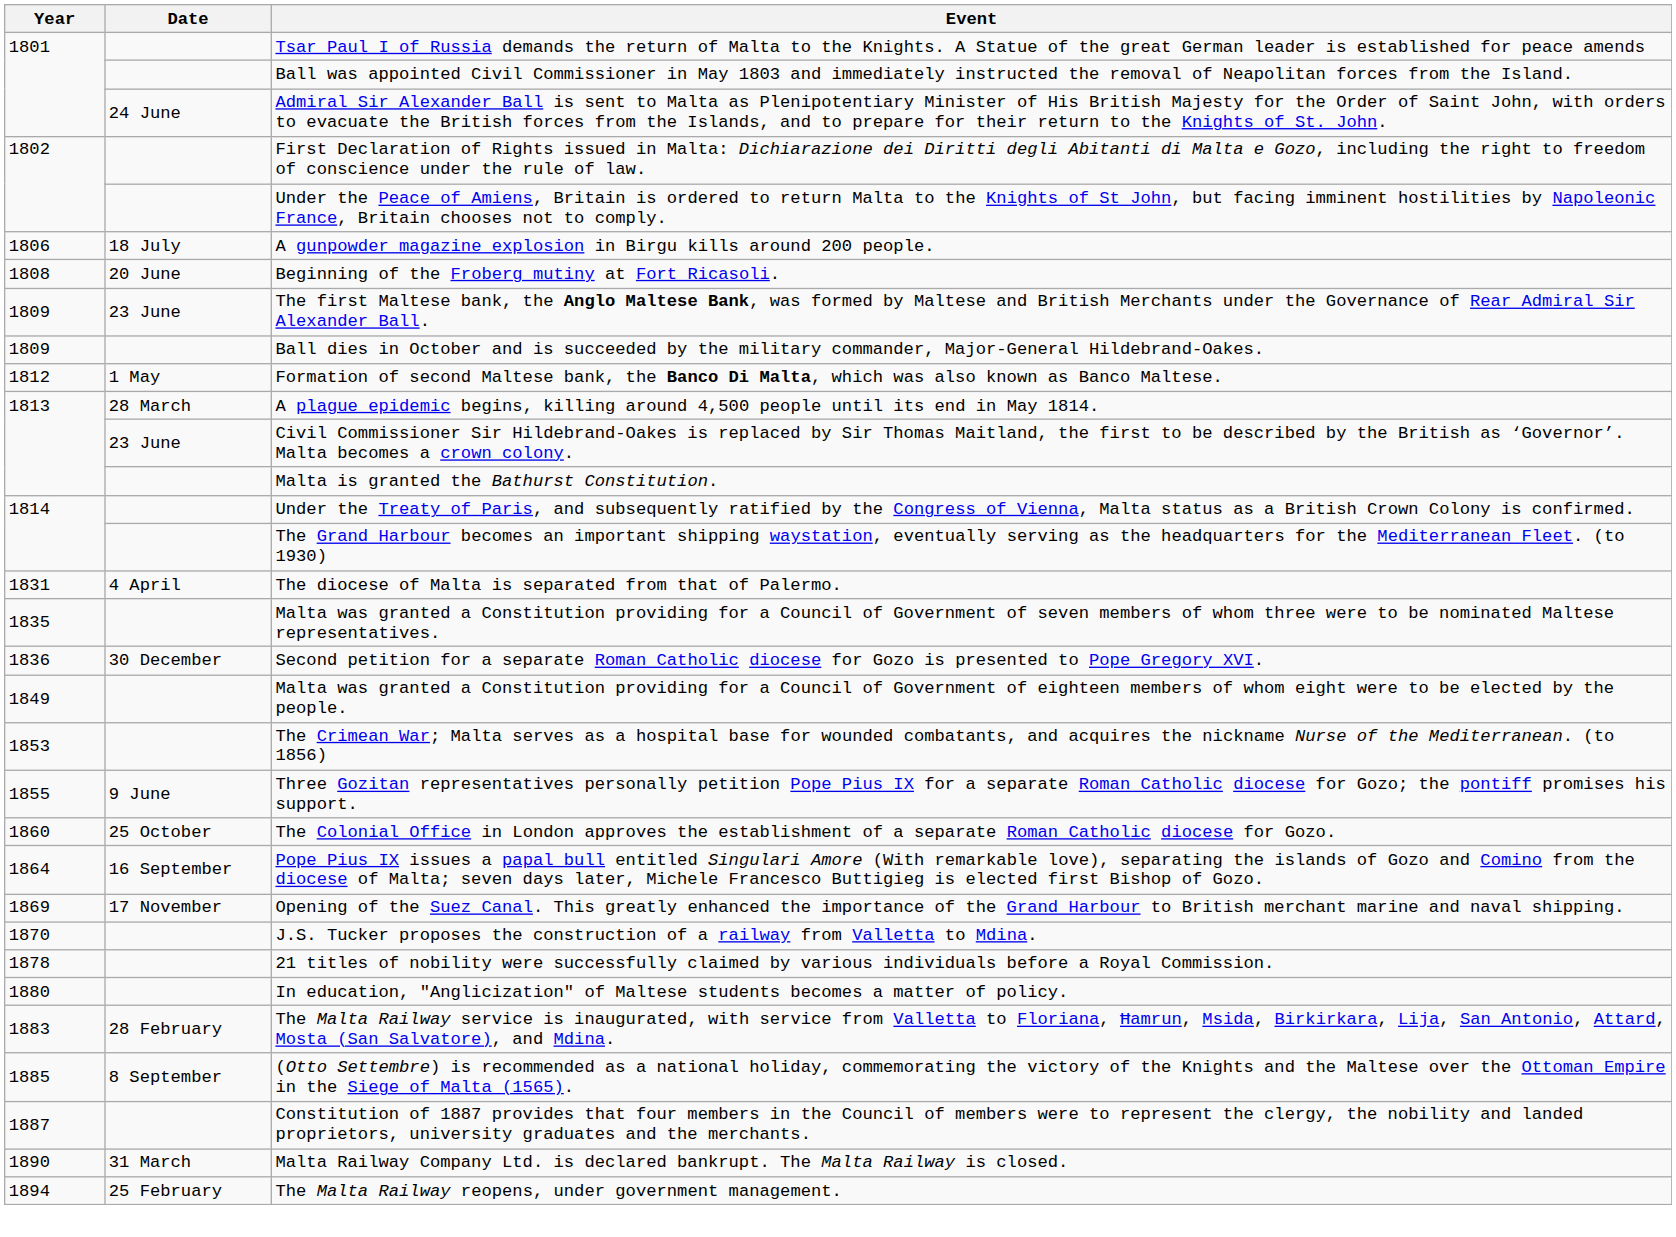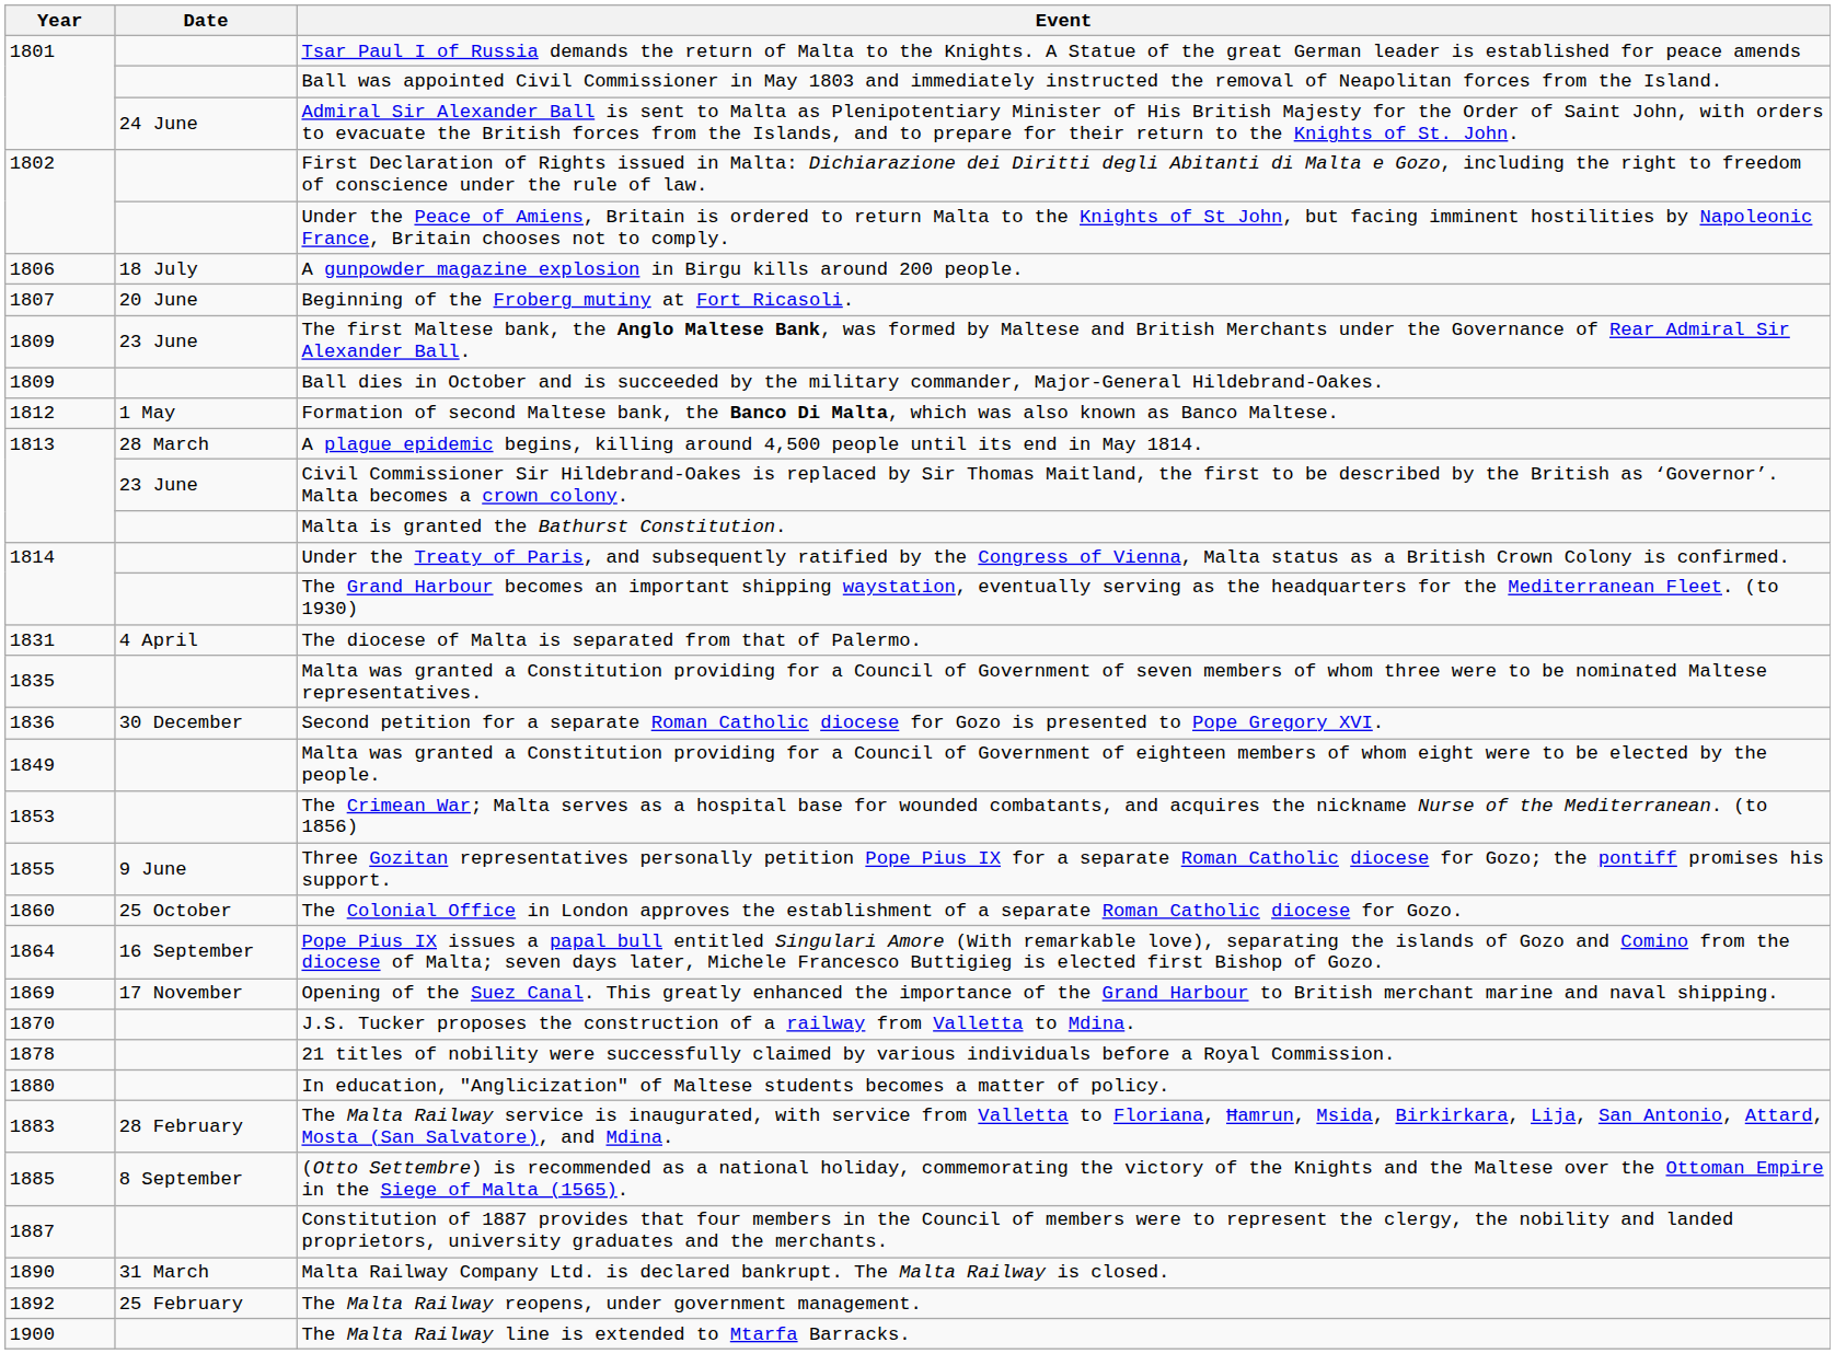 <table class="wikitable" width="100%">
 <tr>
 <th style="width:6%">Year</th>
 <th style="width:10%">Date</th>
 <th>Event</th>
 </tr>
 <tr>
 <td rowspan="3" valign="top">1801</td>
 <td></td>
 <td><a href='#'>Tsar Paul I of Russia</a> demands the return of Malta to the Knights. A Statue of the great German leader is established for peace amends</td>
 </tr>
 <tr>
 <td></td>
 <td>Ball was appointed Civil Commissioner in May 1803 and immediately instructed the removal of Neapolitan forces from the Island.</td>
 </tr>
 <tr>
 <td>24 June</td>
 <td><a href='#'>Admiral Sir Alexander Ball</a> is sent to Malta as Plenipotentiary Minister of His British Majesty for the Order of Saint John, with orders to evacuate the British forces from the Islands, and to prepare for their return to the <a href='#'>Knights of St. John</a>.</td>
 </tr>
 <tr>
 <td rowspan="2" valign="top">1802</td>
 <td></td>
 <td>First Declaration of Rights issued in Malta: <em>Dichiarazione dei Diritti degli Abitanti di Malta e Gozo</em>, including the right to freedom of conscience under the rule of law.</td>
 </tr>
 <tr>
 <td></td>
 <td>Under the <a href='#'>Peace of Amiens</a>, Britain is ordered to return Malta to the <a href='#'>Knights of St John</a>, but facing imminent hostilities by <a href='#'>Napoleonic France</a>, Britain chooses not to comply.</td>
 </tr>
 <tr>
 <td>1806</td>
 <td>18 July</td>
 <td>A <a href='#'>gunpowder magazine explosion</a> in Birgu kills around 200 people.</td>
 </tr>
 <tr>
-<td>1808</td>
+<td>1807</td>
 <td>20 June</td>
 <td>Beginning of the <a href='#'>Froberg mutiny</a> at <a href='#'>Fort Ricasoli</a>.</td>
 </tr>
 <tr>
 <td>1809</td>
 <td>23 June</td>
 <td>The first Maltese bank, the <strong>Anglo Maltese Bank</strong>, was formed by Maltese and British Merchants under the Governance of <a href='#'>Rear Admiral Sir Alexander Ball</a>.<strong></strong></td>
 </tr>
 <tr>
 <td>1809</td>
 <td></td>
 <td>Ball dies in October and is succeeded by the military commander, Major-General Hildebrand-Oakes.</td>
 </tr>
 <tr>
 <td>1812</td>
 <td>1 May</td>
 <td>Formation of second Maltese bank, the <strong>Banco Di Malta</strong>, which was also known as Banco Maltese.<strong></strong></td>
 </tr>
 <tr>
 <td rowspan="3" valign="top">1813</td>
 <td>28 March</td>
 <td>A <a href='#'>plague epidemic</a> begins, killing around 4,500 people until its end in May 1814.</td>
 </tr>
 <tr>
 <td>23 June</td>
 <td>Civil Commissioner Sir Hildebrand-Oakes is replaced by Sir Thomas Maitland, the first to be described by the British as ‘Governor’. Malta becomes a <a href='#'>crown colony</a>.</td>
 </tr>
 <tr>
 <td></td>
 <td>Malta is granted the <em>Bathurst Constitution</em>.</td>
 </tr>
 <tr>
 <td rowspan="2" valign="top">1814</td>
 <td></td>
 <td>Under the <a href='#'>Treaty of Paris</a>, and subsequently ratified by the <a href='#'>Congress of Vienna</a>, Malta status as a British Crown Colony is confirmed.</td>
 </tr>
 <tr>
 <td></td>
 <td>The <a href='#'>Grand Harbour</a> becomes an important shipping <a href='#'>waystation</a>, eventually serving as the headquarters for the <a href='#'>Mediterranean Fleet</a>. (to 1930)</td>
 </tr>
 <tr>
 <td>1831</td>
 <td>4 April</td>
 <td>The diocese of Malta is separated from that of Palermo.</td>
 </tr>
 <tr>
 <td>1835</td>
 <td></td>
 <td>Malta was granted a Constitution providing for a Council of Government of seven members of whom three were to be nominated Maltese representatives.</td>
 </tr>
 <tr>
 <td>1836</td>
 <td>30 December</td>
 <td>Second petition for a separate <a href='#'>Roman Catholic</a> <a href='#'>diocese</a> for Gozo is presented to <a href='#'>Pope Gregory XVI</a>.</td>
 </tr>
 <tr>
 <td>1849</td>
 <td></td>
 <td>Malta was granted a Constitution providing for a Council of Government of eighteen members of whom eight were to be elected by the people.</td>
 </tr>
 <tr>
 <td>1853</td>
 <td></td>
 <td>The <a href='#'>Crimean War</a>; Malta serves as a hospital base for wounded combatants, and acquires the nickname <em>Nurse of the Mediterranean</em>. (to 1856)</td>
 </tr>
 <tr>
 <td>1855</td>
 <td>9 June</td>
 <td>Three <a href='#'>Gozitan</a> representatives personally petition <a href='#'>Pope Pius IX</a> for a separate <a href='#'>Roman Catholic</a> <a href='#'>diocese</a> for Gozo; the <a href='#'>pontiff</a> promises his support.</td>
 </tr>
 <tr>
 <td>1860</td>
 <td>25 October</td>
 <td>The <a href='#'>Colonial Office</a> in London approves the establishment of a separate <a href='#'>Roman Catholic</a> <a href='#'>diocese</a> for Gozo.</td>
 </tr>
 <tr>
 <td>1864</td>
 <td>16 September</td>
 <td><a href='#'>Pope Pius IX</a> issues a <a href='#'>papal bull</a> entitled <em>Singulari Amore</em> (With remarkable love), separating the islands of Gozo and <a href='#'>Comino</a> from the <a href='#'>diocese</a> of Malta; seven days later, Michele Francesco Buttigieg is elected first Bishop of Gozo.</td>
 </tr>
 <tr>
 <td>1869</td>
 <td>17 November</td>
 <td>Opening of the <a href='#'>Suez Canal</a>. This greatly enhanced the importance of the <a href='#'>Grand Harbour</a> to British merchant marine and naval shipping.</td>
 </tr>
 <tr>
 <td>1870</td>
 <td></td>
 <td>J.S. Tucker proposes the construction of a <a href='#'>railway</a> from <a href='#'>Valletta</a> to <a href='#'>Mdina</a>.</td>
 </tr>
 <tr>
 <td>1878</td>
 <td></td>
 <td>21 titles of nobility were successfully claimed by various individuals before a Royal Commission.</td>
 </tr>
 <tr>
 <td>1880</td>
 <td></td>
 <td>In education, "Anglicization" of Maltese students becomes a matter of policy.</td>
 </tr>
 <tr>
 <td>1883</td>
 <td>28 February</td>
 <td>The <em>Malta Railway</em> service is inaugurated, with service from <a href='#'>Valletta</a> to <a href='#'>Floriana</a>, <a href='#'>Ħamrun</a>, <a href='#'>Msida</a>, <a href='#'>Birkirkara</a>, <a href='#'>Lija</a>, <a href='#'>San Antonio</a>, <a href='#'>Attard</a>, <a href='#'>Mosta (San Salvatore)</a>, and <a href='#'>Mdina</a>.</td>
 </tr>
 <tr>
 <td>1885</td>
 <td>8 September</td>
 <td>(<em>Otto Settembre</em>) is recommended as a national holiday, commemorating the victory of the Knights and the Maltese over the <a href='#'>Ottoman Empire</a> in the <a href='#'>Siege of Malta (1565)</a>.</td>
 </tr>
 <tr>
 <td>1887</td>
 <td></td>
 <td>Constitution of 1887 provides that four members in the Council of members were to represent the clergy, the nobility and landed proprietors, university graduates and the merchants.</td>
 </tr>
 <tr>
 <td>1890</td>
 <td>31 March</td>
 <td>Malta Railway Company Ltd. is declared bankrupt.  The <em>Malta Railway</em> is closed.</td>
 </tr>
 <tr>
-<td>1894</td>
+<td>1892</td>
 <td>25 February</td>
 <td>The <em>Malta Railway</em> reopens, under government management.</td>
 </tr>
+<tr>
+<td>1900</td>
+<td></td>
+<td>The <em>Malta Railway</em> line is extended to <a href='#'>Mtarfa</a> Barracks.</td>
+</tr>
 </table>
